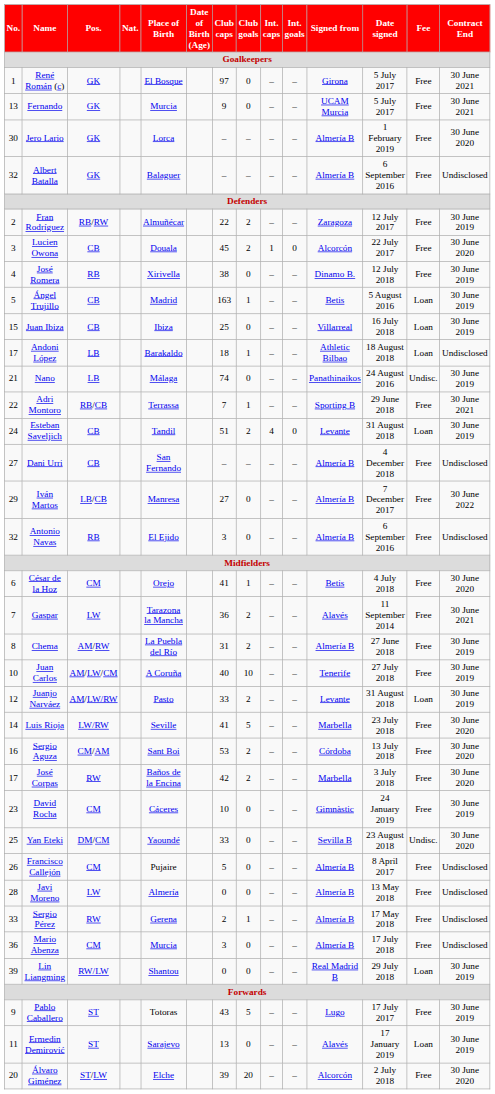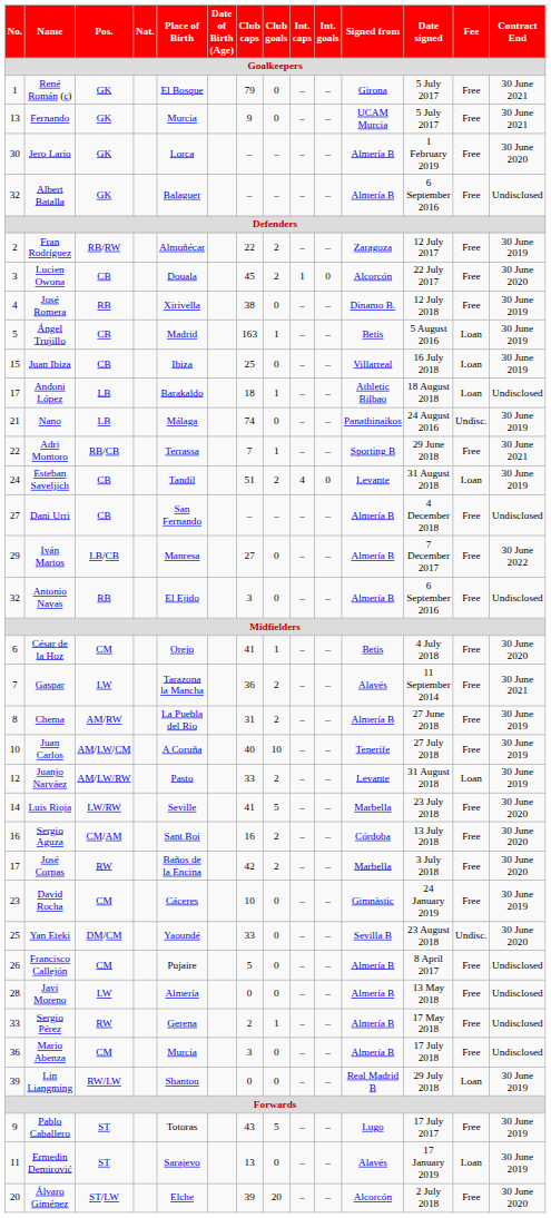 <table class="wikitable" style="text-align:center; font-size:85%; width:100%;">
 <tr>
 <th style="background:#f00; color:#fff; text-align:center;">No.</th>
 <th style="background:#f00; color:#fff; text-align:center;">Name</th>
 <th style="background:#f00; color:#fff; text-align:center;">Pos.</th>
 <th style="background:#f00; color:#fff; text-align:center;">Nat.</th>
 <th style="background:#f00; color:#fff; text-align:center;">Place of Birth</th>
 <th style="background:#f00; color:#fff; text-align:center;">Date of Birth (Age)</th>
 <th style="background:#f00; color:#fff; text-align:center;">Club<br>caps</th>
 <th style="background:#f00; color:#fff; text-align:center;">Club<br>goals</th>
 <th style="background:#f00; color:#fff; text-align:center;">Int.<br>caps</th>
 <th style="background:#f00; color:#fff; text-align:center;">Int.<br>goals</th>
 <th style="background:#f00; color:#fff; text-align:center;">Signed from</th>
 <th style="background:#f00; color:#fff; text-align:center;">Date signed</th>
 <th style="background:#f00; color:#fff; text-align:center;">Fee</th>
 <th style="background:#f00; color:#fff; text-align:center;">Contract End</th>
 </tr>
 <tr>
 <th colspan="14" style="background:#dcdcdc; color:#C40000; text-align:center;">Goalkeepers</th>
 </tr>
 <tr>
 <td>1</td>
 <td><a href='#'>René Román</a> (<a href='#'>c</a>)</td>
 <td><a href='#'>GK</a></td>
 <td> </td>
 <td><a href='#'>El Bosque</a></td>
 <td></td>
-<td>97</td>
+<td>79</td>
 <td>0</td>
 <td>–</td>
 <td>–</td>
 <td><a href='#'>Girona</a></td>
 <td>5 July 2017</td>
 <td>Free</td>
 <td>30 June 2021</td>
 </tr>
 <tr>
 <td>13</td>
 <td><a href='#'>Fernando</a></td>
 <td><a href='#'>GK</a></td>
 <td> </td>
 <td><a href='#'>Murcia</a></td>
 <td></td>
 <td>9</td>
 <td>0</td>
 <td>–</td>
 <td>–</td>
 <td><a href='#'>UCAM Murcia</a></td>
 <td>5 July 2017</td>
 <td>Free</td>
 <td>30 June 2021</td>
 </tr>
 <tr>
 <td>30</td>
 <td><a href='#'>Jero Lario</a></td>
 <td><a href='#'>GK</a></td>
 <td> </td>
 <td><a href='#'>Lorca</a></td>
 <td></td>
 <td>–</td>
 <td>–</td>
 <td>–</td>
 <td>–</td>
 <td><a href='#'>Almería B</a></td>
 <td>1 February 2019</td>
 <td>Free</td>
 <td>30 June 2020</td>
 </tr>
 <tr>
 <td>32</td>
 <td><a href='#'>Albert Batalla</a></td>
 <td><a href='#'>GK</a></td>
 <td> </td>
 <td><a href='#'>Balaguer</a></td>
 <td></td>
 <td>–</td>
 <td>–</td>
 <td>–</td>
 <td>–</td>
 <td><a href='#'>Almería B</a></td>
 <td>6 September 2016</td>
 <td>Free</td>
 <td>Undisclosed</td>
 </tr>
 <tr>
 <th colspan="14" style="background:#dcdcdc; color:#C40000; text-align:center;">Defenders</th>
 </tr>
 <tr>
 <td>2</td>
 <td><a href='#'>Fran Rodríguez</a></td>
 <td><a href='#'>RB</a>/<a href='#'>RW</a></td>
 <td> </td>
 <td><a href='#'>Almuñécar</a></td>
 <td></td>
 <td>22</td>
 <td>2</td>
 <td>–</td>
 <td>–</td>
 <td><a href='#'>Zaragoza</a></td>
 <td>12 July 2017</td>
 <td>Free</td>
 <td>30 June 2019</td>
 </tr>
 <tr>
 <td>3</td>
 <td><a href='#'>Lucien Owona</a></td>
 <td><a href='#'>CB</a></td>
 <td></td>
 <td><a href='#'>Douala</a></td>
 <td></td>
 <td>45</td>
 <td>2</td>
 <td>1</td>
 <td>0</td>
 <td><a href='#'>Alcorcón</a></td>
 <td>22 July 2017</td>
 <td>Free</td>
 <td>30 June 2020</td>
 </tr>
 <tr>
 <td>4</td>
 <td><a href='#'>José Romera</a></td>
 <td><a href='#'>RB</a></td>
 <td> </td>
 <td><a href='#'>Xirivella</a></td>
 <td></td>
 <td>38</td>
 <td>0</td>
 <td>–</td>
 <td>–</td>
 <td><a href='#'>Dinamo B.</a> </td>
 <td>12 July 2018</td>
 <td>Free</td>
 <td>30 June 2019</td>
 </tr>
 <tr>
 <td>5</td>
 <td><a href='#'>Ángel Trujillo</a></td>
 <td><a href='#'>CB</a></td>
 <td> </td>
 <td><a href='#'>Madrid</a></td>
 <td></td>
 <td>163</td>
 <td>1</td>
 <td>–</td>
 <td>–</td>
 <td><a href='#'>Betis</a></td>
 <td>5 August 2016</td>
 <td>Loan</td>
 <td>30 June 2019</td>
 </tr>
 <tr>
 <td>15</td>
 <td><a href='#'>Juan Ibiza</a></td>
 <td><a href='#'>CB</a></td>
 <td> </td>
 <td><a href='#'>Ibiza</a></td>
 <td></td>
 <td>25</td>
 <td>0</td>
 <td>–</td>
 <td>–</td>
 <td><a href='#'>Villarreal</a></td>
 <td>16 July 2018</td>
 <td>Loan</td>
 <td>30 June 2019</td>
 </tr>
 <tr>
 <td>17</td>
 <td><a href='#'>Andoni López</a></td>
 <td><a href='#'>LB</a></td>
 <td> </td>
 <td><a href='#'>Barakaldo</a></td>
 <td></td>
 <td>18</td>
 <td>1</td>
 <td>–</td>
 <td>–</td>
 <td><a href='#'>Athletic Bilbao</a></td>
 <td>18 August 2018</td>
 <td>Loan</td>
 <td>Undisclosed</td>
 </tr>
 <tr>
 <td>21</td>
 <td><a href='#'>Nano</a></td>
 <td><a href='#'>LB</a></td>
 <td> </td>
 <td><a href='#'>Málaga</a></td>
 <td></td>
 <td>74</td>
 <td>0</td>
 <td>–</td>
 <td>–</td>
 <td><a href='#'>Panathinaikos</a> </td>
 <td>24 August 2016</td>
 <td>Undisc.</td>
 <td>30 June 2019</td>
 </tr>
 <tr>
 <td>22</td>
 <td><a href='#'>Adri Montoro</a></td>
 <td><a href='#'>RB</a>/<a href='#'>CB</a></td>
 <td> </td>
 <td><a href='#'>Terrassa</a></td>
 <td></td>
 <td>7</td>
 <td>1</td>
 <td>–</td>
 <td>–</td>
 <td><a href='#'>Sporting B</a></td>
 <td>29 June 2018</td>
 <td>Free</td>
 <td>30 June 2021</td>
 </tr>
 <tr>
 <td>24</td>
 <td><a href='#'>Esteban Saveljich</a></td>
 <td><a href='#'>CB</a></td>
 <td></td>
 <td><a href='#'>Tandil</a> </td>
 <td></td>
 <td>51</td>
 <td>2</td>
 <td>4</td>
 <td>0</td>
 <td><a href='#'>Levante</a></td>
 <td>31 August 2018</td>
 <td>Loan</td>
 <td>30 June 2019</td>
 </tr>
 <tr>
 <td>27</td>
 <td><a href='#'>Dani Urri</a></td>
 <td><a href='#'>CB</a></td>
 <td> </td>
 <td><a href='#'>San Fernando</a></td>
 <td></td>
 <td>–</td>
 <td>–</td>
 <td>–</td>
 <td>–</td>
 <td><a href='#'>Almería B</a></td>
 <td>4 December 2018</td>
 <td>Free</td>
 <td>Undisclosed</td>
 </tr>
 <tr>
 <td>29</td>
 <td><a href='#'>Iván Martos</a></td>
 <td><a href='#'>LB</a>/<a href='#'>CB</a></td>
 <td> </td>
 <td><a href='#'>Manresa</a></td>
 <td></td>
 <td>27</td>
 <td>0</td>
 <td>–</td>
 <td>–</td>
 <td><a href='#'>Almería B</a></td>
 <td>7 December 2017</td>
 <td>Free</td>
 <td>30 June 2022</td>
 </tr>
 <tr>
 <td>32</td>
 <td><a href='#'>Antonio Navas</a></td>
 <td><a href='#'>RB</a></td>
 <td> </td>
 <td><a href='#'>El Ejido</a></td>
 <td></td>
 <td>3</td>
 <td>0</td>
 <td>–</td>
 <td>–</td>
 <td><a href='#'>Almería B</a></td>
 <td>6 September 2016</td>
 <td>Free</td>
 <td>Undisclosed</td>
 </tr>
 <tr>
 <th colspan="14" style="background:#dcdcdc; color:#C40000; text-align:center;">Midfielders</th>
 </tr>
 <tr>
 <td>6</td>
 <td><a href='#'>César de la Hoz</a></td>
 <td><a href='#'>CM</a></td>
 <td> </td>
 <td><a href='#'>Orejo</a></td>
 <td></td>
 <td>41</td>
 <td>1</td>
 <td>–</td>
 <td>–</td>
 <td><a href='#'>Betis</a></td>
 <td>4 July 2018</td>
 <td>Free</td>
 <td>30 June 2020</td>
 </tr>
 <tr>
 <td>7</td>
 <td><a href='#'>Gaspar</a></td>
 <td><a href='#'>LW</a></td>
 <td> </td>
 <td><a href='#'>Tarazona la Mancha</a></td>
 <td></td>
 <td>36</td>
 <td>2</td>
 <td>–</td>
 <td>–</td>
 <td><a href='#'>Alavés</a></td>
 <td>11 September 2014</td>
 <td>Free</td>
 <td>30 June 2021</td>
 </tr>
 <tr>
 <td>8</td>
 <td><a href='#'>Chema</a></td>
 <td><a href='#'>AM</a>/<a href='#'>RW</a></td>
 <td> </td>
 <td><a href='#'>La Puebla del Río</a></td>
 <td></td>
 <td>31</td>
 <td>2</td>
 <td>–</td>
 <td>–</td>
 <td><a href='#'>Almería B</a></td>
 <td>27 June 2018</td>
 <td>Free</td>
 <td>30 June 2019</td>
 </tr>
 <tr>
 <td>10</td>
 <td><a href='#'>Juan Carlos</a></td>
 <td><a href='#'>AM</a>/<a href='#'>LW</a>/<a href='#'>CM</a></td>
 <td> </td>
 <td><a href='#'>A Coruña</a></td>
 <td></td>
 <td>40</td>
 <td>10</td>
 <td>–</td>
 <td>–</td>
 <td><a href='#'>Tenerife</a></td>
 <td>27 July 2018</td>
 <td>Free</td>
 <td>30 June 2019</td>
 </tr>
 <tr>
 <td>12</td>
 <td><a href='#'>Juanjo Narváez</a></td>
 <td><a href='#'>AM</a>/<a href='#'>LW/RW</a></td>
 <td></td>
 <td><a href='#'>Pasto</a></td>
 <td></td>
 <td>33</td>
 <td>2</td>
 <td>–</td>
 <td>–</td>
 <td><a href='#'>Levante</a></td>
 <td>31 August 2018</td>
 <td>Loan</td>
 <td>30 June 2019</td>
 </tr>
 <tr>
 <td>14</td>
 <td><a href='#'>Luis Rioja</a></td>
 <td><a href='#'>LW/RW</a></td>
 <td> </td>
 <td><a href='#'>Seville</a></td>
 <td></td>
 <td>41</td>
 <td>5</td>
 <td>–</td>
 <td>–</td>
 <td><a href='#'>Marbella</a></td>
 <td>23 July 2018</td>
 <td>Free</td>
 <td>30 June 2020</td>
 </tr>
 <tr>
 <td>16</td>
 <td><a href='#'>Sergio Aguza</a></td>
 <td><a href='#'>CM</a>/<a href='#'>AM</a></td>
 <td> </td>
 <td><a href='#'>Sant Boi</a></td>
 <td></td>
-<td>53</td>
+<td>16</td>
 <td>2</td>
 <td>–</td>
 <td>–</td>
 <td><a href='#'>Córdoba</a></td>
 <td>13 July 2018</td>
 <td>Free</td>
 <td>30 June 2020</td>
 </tr>
 <tr>
 <td>17</td>
 <td><a href='#'>José Corpas</a></td>
 <td><a href='#'>RW</a></td>
 <td> </td>
 <td><a href='#'>Baños de la Encina</a></td>
 <td></td>
 <td>42</td>
 <td>2</td>
 <td>–</td>
 <td>–</td>
 <td><a href='#'>Marbella</a></td>
 <td>3 July 2018</td>
 <td>Free</td>
 <td>30 June 2020</td>
 </tr>
 <tr>
 <td>23</td>
 <td><a href='#'>David Rocha</a></td>
 <td><a href='#'>CM</a></td>
 <td> </td>
 <td><a href='#'>Cáceres</a></td>
 <td></td>
 <td>10</td>
 <td>0</td>
 <td>–</td>
 <td>–</td>
 <td><a href='#'>Gimnàstic</a></td>
 <td>24 January 2019</td>
 <td>Free</td>
 <td>30 June 2019</td>
 </tr>
 <tr>
 <td>25</td>
 <td><a href='#'>Yan Eteki</a></td>
 <td><a href='#'>DM</a>/<a href='#'>CM</a></td>
 <td></td>
 <td><a href='#'>Yaoundé</a></td>
 <td></td>
 <td>33</td>
 <td>0</td>
 <td>–</td>
 <td>–</td>
 <td><a href='#'>Sevilla B</a></td>
 <td>23 August 2018</td>
 <td>Undisc.</td>
 <td>30 June 2020</td>
 </tr>
 <tr>
 <td>26</td>
 <td><a href='#'>Francisco Callejón</a></td>
 <td><a href='#'>CM</a></td>
 <td> </td>
 <td>Pujaire</td>
 <td></td>
 <td>5</td>
 <td>0</td>
 <td>–</td>
 <td>–</td>
 <td><a href='#'>Almería B</a></td>
 <td>8 April 2017</td>
 <td>Free</td>
 <td>Undisclosed</td>
 </tr>
 <tr>
 <td>28</td>
 <td><a href='#'>Javi Moreno</a></td>
 <td><a href='#'>LW</a></td>
 <td> </td>
 <td><a href='#'>Almería</a></td>
 <td></td>
 <td>0</td>
 <td>0</td>
 <td>–</td>
 <td>–</td>
 <td><a href='#'>Almería B</a></td>
 <td>13 May 2018</td>
 <td>Free</td>
 <td>Undisclosed</td>
 </tr>
 <tr>
 <td>33</td>
 <td><a href='#'>Sergio Pérez</a></td>
 <td><a href='#'>RW</a></td>
 <td> </td>
 <td><a href='#'>Gerena</a></td>
 <td></td>
 <td>2</td>
 <td>1</td>
 <td>–</td>
 <td>–</td>
 <td><a href='#'>Almería B</a></td>
 <td>17 May 2018</td>
 <td>Free</td>
 <td>Undisclosed</td>
 </tr>
 <tr>
 <td>36</td>
 <td><a href='#'>Mario Abenza</a></td>
 <td><a href='#'>CM</a></td>
 <td> </td>
 <td><a href='#'>Murcia</a></td>
 <td></td>
 <td>3</td>
 <td>0</td>
 <td>–</td>
 <td>–</td>
 <td><a href='#'>Almería B</a></td>
 <td>17 July 2018</td>
 <td>Free</td>
 <td>Undisclosed</td>
 </tr>
 <tr>
 <td>39</td>
 <td><a href='#'>Lin Liangming</a></td>
 <td><a href='#'>RW/LW</a></td>
 <td></td>
 <td><a href='#'>Shantou</a></td>
 <td></td>
 <td>0</td>
 <td>0</td>
 <td>–</td>
 <td>–</td>
 <td><a href='#'>Real Madrid B</a></td>
 <td>29 July 2018</td>
 <td>Loan</td>
 <td>30 June 2019</td>
 </tr>
 <tr>
 <th colspan="14" style="background:#dcdcdc; color:#C40000; text-align=center;">Forwards<br></th>
 </tr>
 <tr>
 <td>9</td>
 <td><a href='#'>Pablo Caballero</a></td>
 <td><a href='#'>ST</a></td>
 <td></td>
 <td>Totoras</td>
 <td></td>
 <td>43</td>
 <td>5</td>
 <td>–</td>
 <td>–</td>
 <td><a href='#'>Lugo</a></td>
 <td>17 July 2017</td>
 <td>Free</td>
 <td>30 June 2019</td>
 </tr>
 <tr>
 <td>11</td>
 <td><a href='#'>Ermedin Demirović</a></td>
 <td><a href='#'>ST</a></td>
 <td></td>
 <td><a href='#'>Sarajevo</a></td>
 <td></td>
 <td>13</td>
 <td>0</td>
 <td>–</td>
 <td>–</td>
 <td><a href='#'>Alavés</a></td>
 <td>17 January 2019</td>
 <td>Loan</td>
 <td>30 June 2019<br></td>
 </tr>
 <tr>
 <td>20</td>
 <td><a href='#'>Álvaro Giménez</a></td>
 <td><a href='#'>ST</a>/<a href='#'>LW</a></td>
 <td> </td>
 <td><a href='#'>Elche</a></td>
 <td></td>
 <td>39</td>
 <td>20</td>
 <td>–</td>
 <td>–</td>
 <td><a href='#'>Alcorcón</a></td>
 <td>2 July 2018</td>
 <td>Free</td>
 <td>30 June 2020</td>
 </tr>
 </table>
